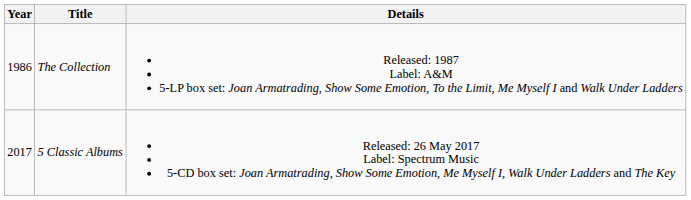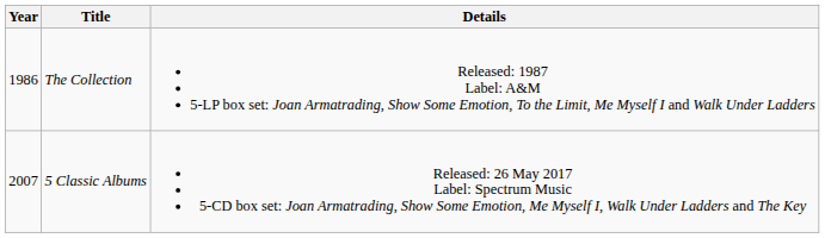 <table class="wikitable" style="text-align:center">
 <tr>
 <th>Year</th>
 <th>Title</th>
 <th>Details</th>
 </tr>
 <tr>
 <td>1986</td>
 <td align="left"><em>The Collection</em></td>
 <td><br><ul><li>Released: 1987</li><li>Label: A&M</li><li>5-LP box set: <em>Joan Armatrading</em>, <em>Show Some Emotion</em>, <em>To the Limit</em>, <em>Me Myself I</em> and <em>Walk Under Ladders</em></li></ul></td>
 </tr>
 <tr>
-<td>2017</td>
+<td>2007</td>
 <td align="left"><em>5 Classic Albums</em></td>
 <td><br><ul><li>Released: 26 May 2017</li><li>Label: Spectrum Music</li><li>5-CD box set: <em>Joan Armatrading</em>, <em>Show Some Emotion</em>, <em>Me Myself I</em>, <em>Walk Under Ladders</em> and <em>The Key</em></li></ul></td>
 </tr>
 </table>
